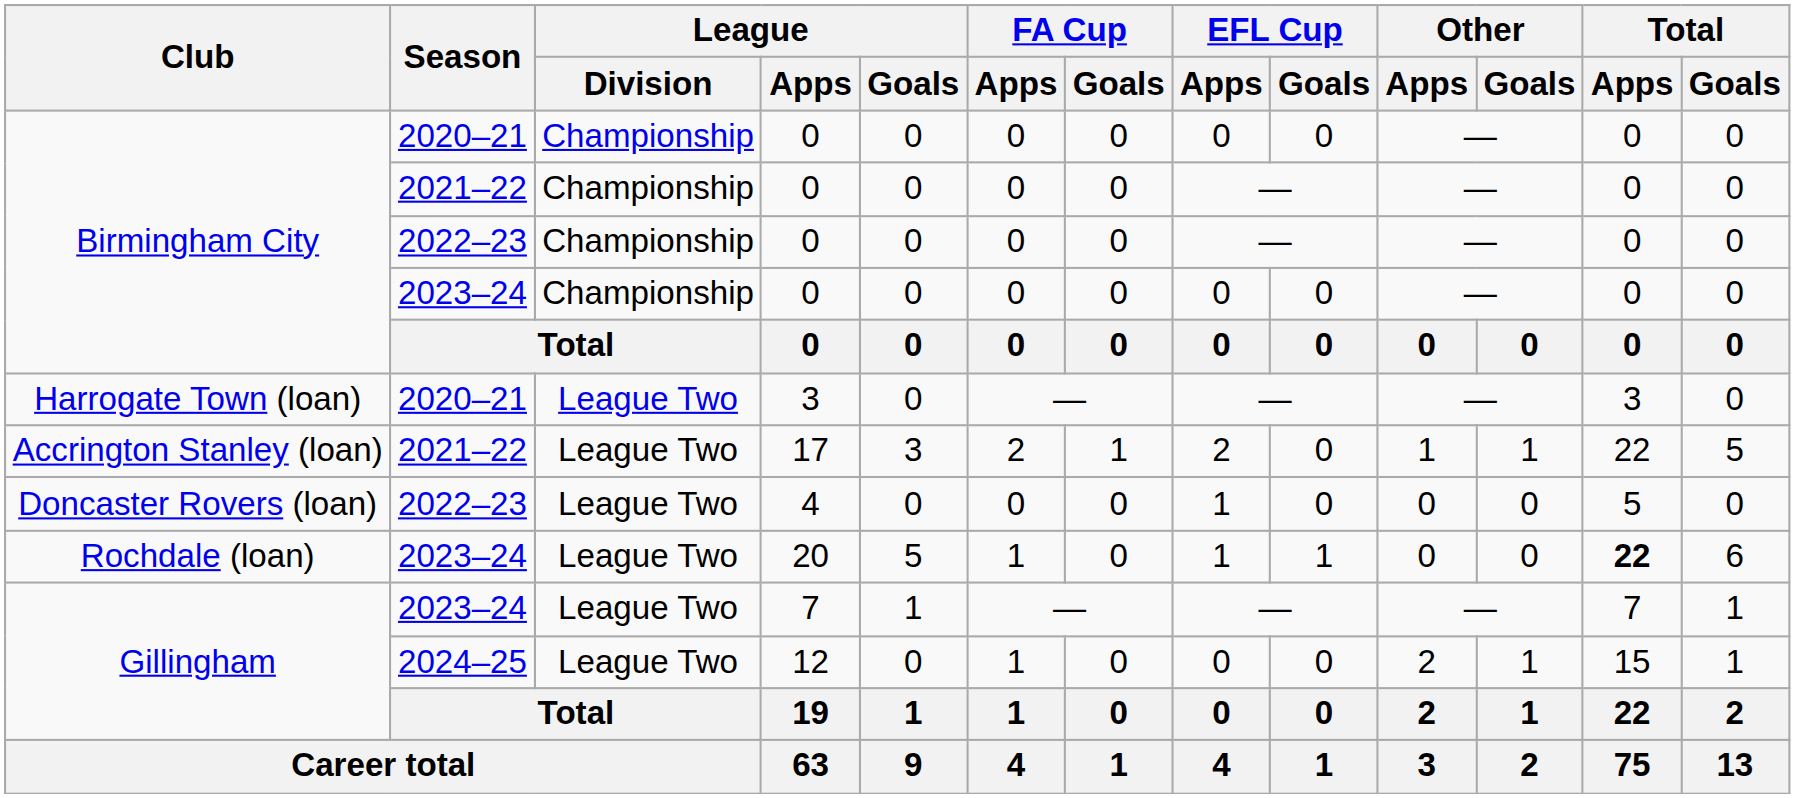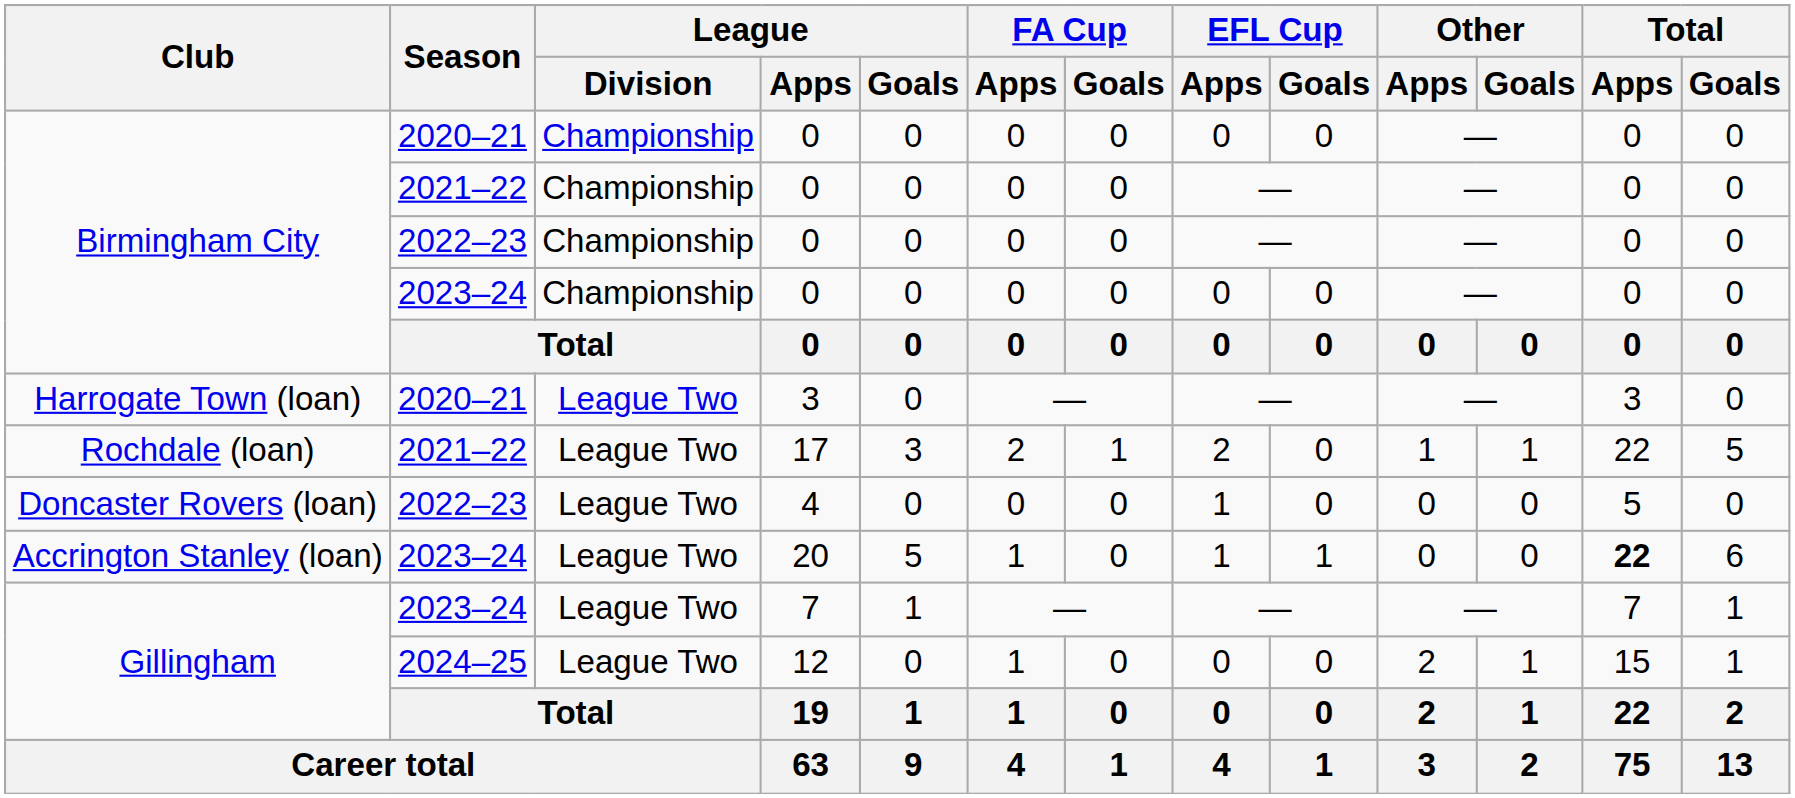 <table class=wikitable style=text-align:center>
 <tr>
 <th rowspan=2>Club</th>
 <th rowspan=2>Season</th>
 <th colspan=3>League</th>
 <th colspan=2><a href='#'>FA Cup</a></th>
 <th colspan=2><a href='#'>EFL Cup</a></th>
 <th colspan=2>Other</th>
 <th colspan=2>Total</th>
 </tr>
 <tr>
 <th>Division</th>
 <th>Apps</th>
 <th>Goals</th>
 <th>Apps</th>
 <th>Goals</th>
 <th>Apps</th>
 <th>Goals</th>
 <th>Apps</th>
 <th>Goals</th>
 <th>Apps</th>
 <th>Goals</th>
 </tr>
 <tr>
 <td rowspan=5><a href='#'>Birmingham City</a></td>
 <td><a href='#'>2020–21</a></td>
 <td><a href='#'>Championship</a></td>
 <td>0</td>
 <td>0</td>
 <td>0</td>
 <td>0</td>
 <td>0</td>
 <td>0</td>
 <td colspan=2>—</td>
 <td>0</td>
 <td>0</td>
 </tr>
 <tr>
 <td><a href='#'>2021–22</a></td>
 <td>Championship</td>
 <td>0</td>
 <td>0</td>
 <td>0</td>
 <td>0</td>
 <td colspan=2>—</td>
 <td colspan=2>—</td>
 <td>0</td>
 <td>0</td>
 </tr>
 <tr>
 <td><a href='#'>2022–23</a></td>
 <td>Championship</td>
 <td>0</td>
 <td>0</td>
 <td>0</td>
 <td>0</td>
 <td colspan=2>—</td>
 <td colspan=2>—</td>
 <td>0</td>
 <td>0</td>
 </tr>
 <tr>
 <td><a href='#'>2023–24</a></td>
 <td>Championship</td>
 <td>0</td>
 <td>0</td>
 <td>0</td>
 <td>0</td>
 <td>0</td>
 <td>0</td>
 <td colspan=2>—</td>
 <td>0</td>
 <td>0</td>
 </tr>
 <tr>
 <th colspan=2>Total</th>
 <th>0</th>
 <th>0</th>
 <th>0</th>
 <th>0</th>
 <th>0</th>
 <th>0</th>
 <th>0</th>
 <th>0</th>
 <th>0</th>
 <th>0</th>
 </tr>
 <tr>
 <td><a href='#'>Harrogate Town</a> (loan)</td>
 <td><a href='#'>2020–21</a></td>
 <td><a href='#'>League Two</a></td>
 <td>3</td>
 <td>0</td>
 <td colspan=2>—</td>
 <td colspan=2>—</td>
 <td colspan=2>—</td>
 <td>3</td>
 <td>0</td>
 </tr>
 <tr>
-<td><a href='#'>Accrington Stanley</a> (loan)</td>
+<td><a href='#'>Rochdale</a> (loan)</td>
 <td><a href='#'>2021–22</a></td>
 <td>League Two</td>
 <td>17</td>
 <td>3</td>
 <td>2</td>
 <td>1</td>
 <td>2</td>
 <td>0</td>
 <td>1</td>
 <td>1</td>
 <td>22</td>
 <td>5</td>
 </tr>
 <tr>
 <td><a href='#'>Doncaster Rovers</a> (loan)</td>
 <td><a href='#'>2022–23</a></td>
 <td>League Two</td>
 <td>4</td>
 <td>0</td>
 <td>0</td>
 <td>0</td>
 <td>1</td>
 <td>0</td>
 <td>0</td>
 <td>0</td>
 <td>5</td>
 <td>0</td>
 </tr>
 <tr>
-<td><a href='#'>Rochdale</a> (loan)</td>
+<td><a href='#'>Accrington Stanley</a> (loan)</td>
 <td><a href='#'>2023–24</a></td>
 <td>League Two</td>
 <td>20</td>
 <td>5</td>
 <td>1</td>
 <td>0</td>
 <td>1</td>
 <td>1</td>
 <td>0</td>
 <td>0</td>
 <td><strong>22</strong></td>
 <td>6</td>
 </tr>
 <tr>
 <td rowspan=3><a href='#'>Gillingham</a></td>
 <td><a href='#'>2023–24</a></td>
 <td>League Two</td>
 <td>7</td>
 <td>1</td>
 <td colspan=2>—</td>
 <td colspan=2>—</td>
 <td colspan=2>—</td>
 <td>7</td>
 <td>1</td>
 </tr>
 <tr>
 <td><a href='#'>2024–25</a></td>
 <td>League Two</td>
 <td>12</td>
 <td>0</td>
 <td>1</td>
 <td>0</td>
 <td>0</td>
 <td>0</td>
 <td>2</td>
 <td>1</td>
 <td>15</td>
 <td>1</td>
 </tr>
 <tr>
 <th colspan=2>Total</th>
 <th>19</th>
 <th>1</th>
 <th>1</th>
 <th>0</th>
 <th>0</th>
 <th>0</th>
 <th>2</th>
 <th>1</th>
 <th>22</th>
 <th>2</th>
 </tr>
 <tr>
 <th colspan=3>Career total</th>
 <th>63</th>
 <th>9</th>
 <th>4</th>
 <th>1</th>
 <th>4</th>
 <th>1</th>
 <th>3</th>
 <th>2</th>
 <th>75</th>
 <th>13</th>
 </tr>
 </table>
